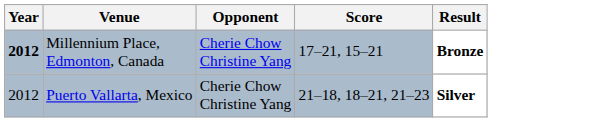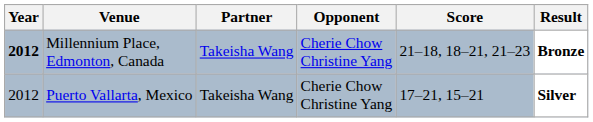 <table class="sortable wikitable" style="font-size: 90%;">
 <tr>
 <th>Year</th>
 <th>Venue</th>
+<th>Partner</th>
 <th>Opponent</th>
 <th>Score</th>
 <th>Result</th>
 </tr>
 <tr style="background:#AABBCC">
 <td align="center"><strong>2012</strong></td>
 <td align="left">Millennium Place,<br><a href='#'>Edmonton</a>, Canada</td>
+<td align="left"> <a href='#'>Takeisha Wang</a></td>
 <td align="left"> <a href='#'>Cherie Chow</a><br> <a href='#'>Christine Yang</a></td>
-<td align="left">17–21, 15–21</td>
+<td align="left">21–18, 18–21, 21–23</td>
 <td style="text-align:left; background:white"> <strong>Bronze</strong></td>
 </tr>
 <tr style="background:#AABBCC">
 <td align="center">2012</td>
 <td align="left"><a href='#'>Puerto Vallarta</a>, Mexico</td>
+<td align="left"> Takeisha Wang</td>
 <td align="left"> Cherie Chow<br> Christine Yang</td>
-<td align="left">21–18, 18–21, 21–23</td>
+<td align="left">17–21, 15–21</td>
 <td style="text-align:left; background:white"> <strong>Silver</strong></td>
 </tr>
 </table>
